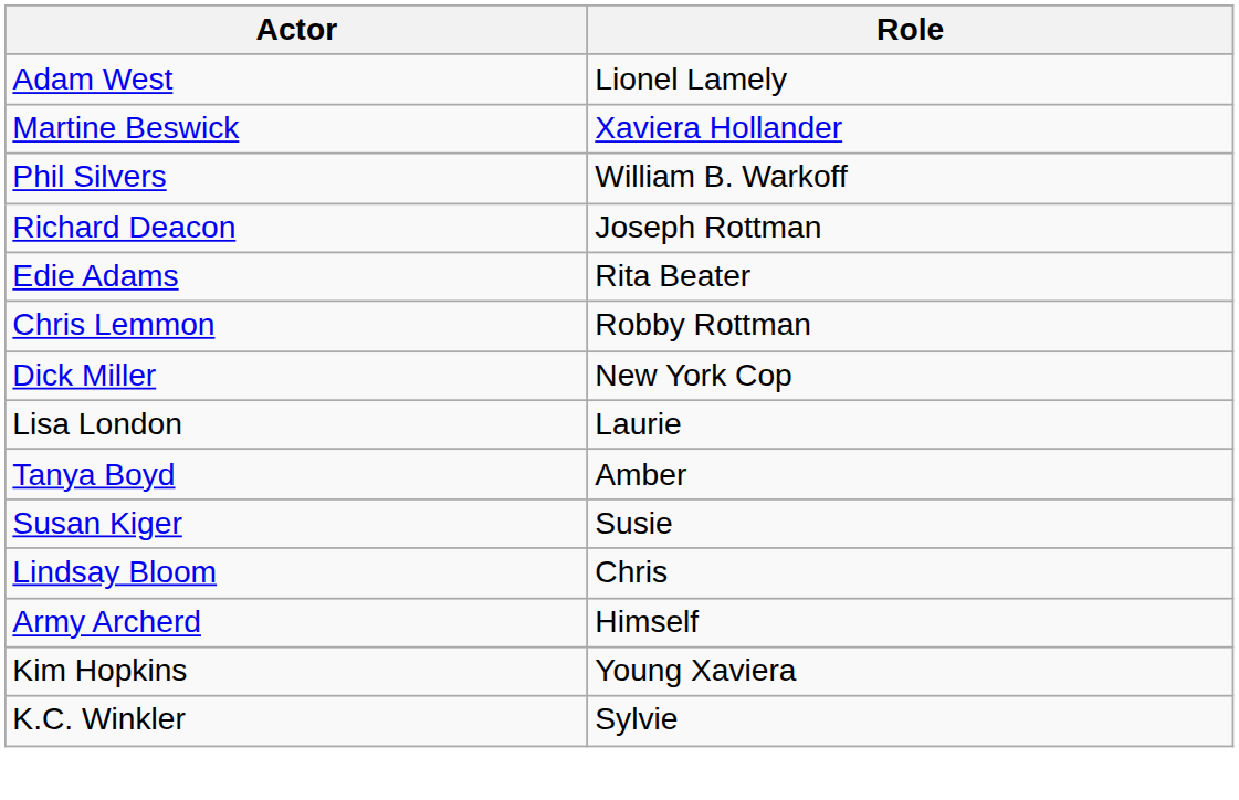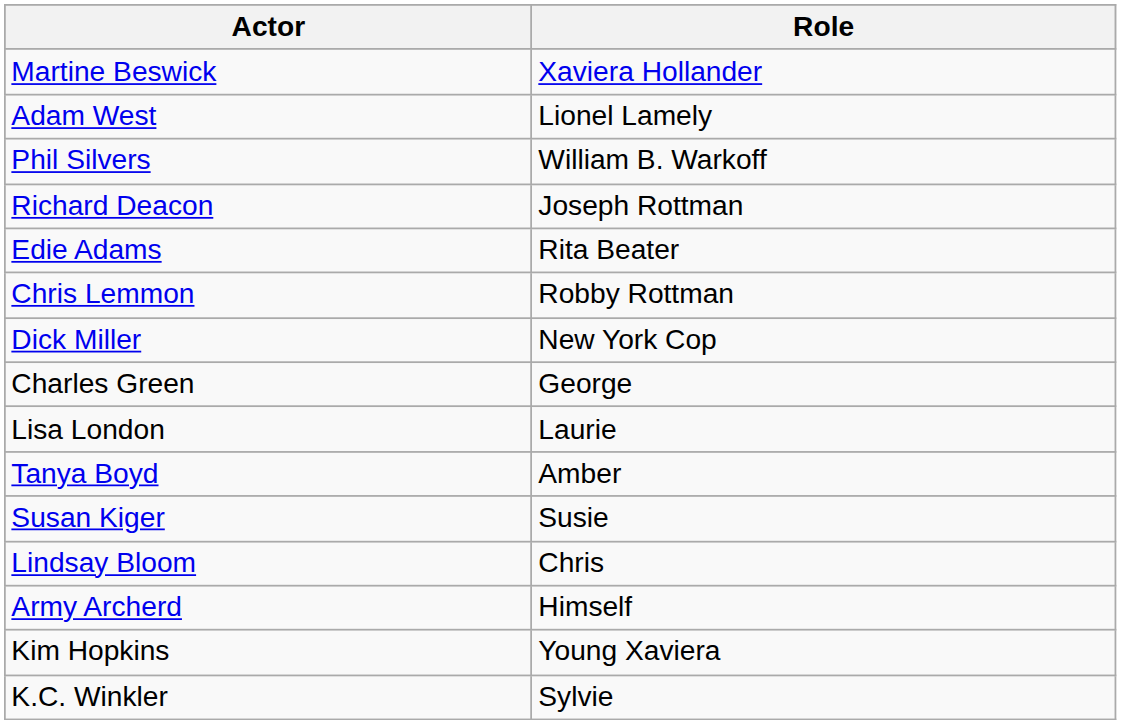 <table class="wikitable" width="50%">
 <tr bgcolor="#CCCCCC">
 <th>Actor</th>
 <th>Role</th>
 </tr>
 <tr>
+<td><a href='#'>Martine Beswick</a></td>
+<td><a href='#'>Xaviera Hollander</a></td>
+</tr>
+<tr>
 <td><a href='#'>Adam West</a></td>
 <td>Lionel Lamely</td>
-</tr>
-<tr>
-<td><a href='#'>Martine Beswick</a></td>
-<td><a href='#'>Xaviera Hollander</a></td>
 </tr>
 <tr>
 <td><a href='#'>Phil Silvers</a></td>
 <td>William B. Warkoff</td>
 </tr>
 <tr>
 <td><a href='#'>Richard Deacon</a></td>
 <td>Joseph Rottman</td>
 </tr>
 <tr>
 <td><a href='#'>Edie Adams</a></td>
 <td>Rita Beater</td>
 </tr>
 <tr>
 <td><a href='#'>Chris Lemmon</a></td>
 <td>Robby Rottman</td>
 </tr>
 <tr>
 <td><a href='#'>Dick Miller</a></td>
 <td>New York Cop</td>
+</tr>
+<tr>
+<td>Charles Green</td>
+<td>George</td>
 </tr>
 <tr>
 <td>Lisa London</td>
 <td>Laurie</td>
 </tr>
 <tr>
 <td><a href='#'>Tanya Boyd</a></td>
 <td>Amber</td>
 </tr>
 <tr>
 <td><a href='#'>Susan Kiger</a></td>
 <td>Susie</td>
 </tr>
 <tr>
 <td><a href='#'>Lindsay Bloom</a></td>
 <td>Chris</td>
 </tr>
 <tr>
 <td><a href='#'>Army Archerd</a></td>
 <td>Himself</td>
 </tr>
 <tr>
 <td>Kim Hopkins</td>
 <td>Young Xaviera</td>
 </tr>
 <tr>
 <td>K.C. Winkler</td>
 <td>Sylvie</td>
 </tr>
 </table>
